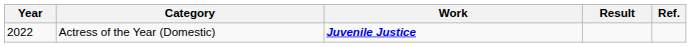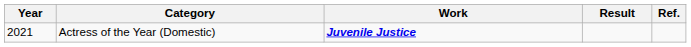 <table class="wikitable sortable plainrowheaders" Style=font-size:98%>
 <tr>
 <th scope="col" style="width:6%;">Year</th>
 <th scope="col" style="width:31%;">Category</th>
 <th scope="col" style="width:30%;">Work</th>
 <th scope="col" style="width:8%;">Result</th>
 <th scope="col" style="width:4%;">Ref.</th>
 </tr>
 <tr>
-<td>2022</td>
+<td>2021</td>
 <td>Actress of the Year (Domestic)</td>
 <td><strong><em><a href='#'>Juvenile Justice</a></em></strong></td>
 <td></td>
 <td style="text-align:center"></td>
 </tr>
 </table>
